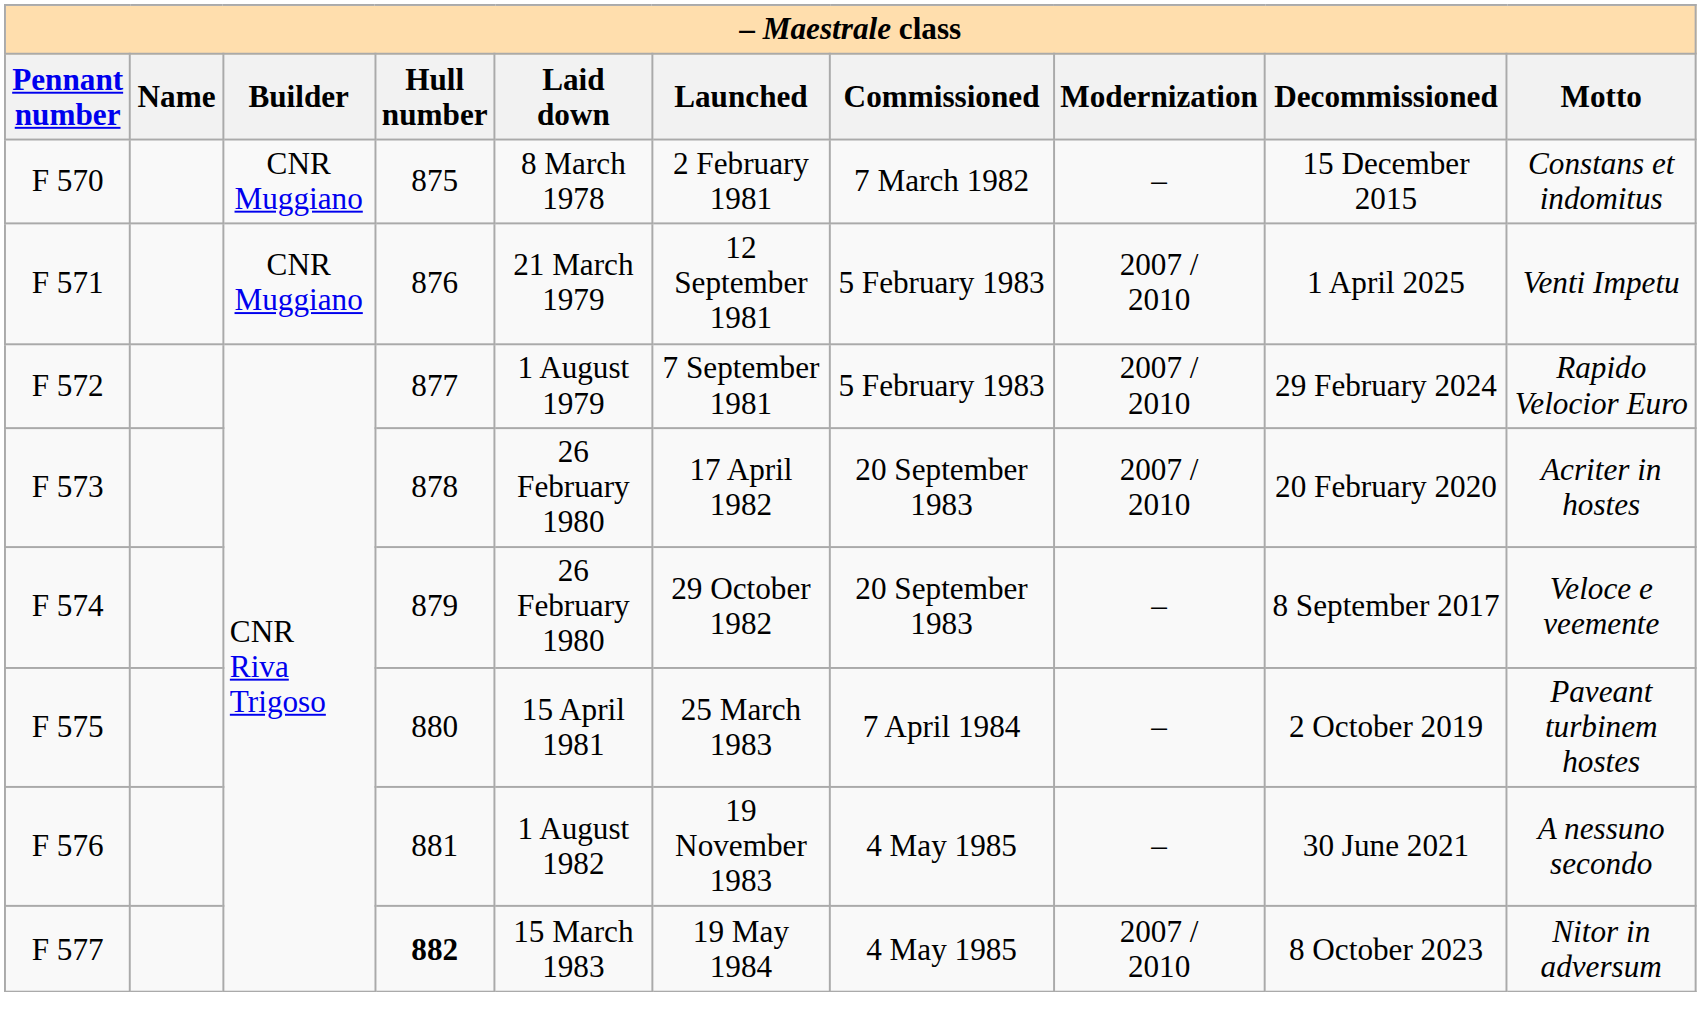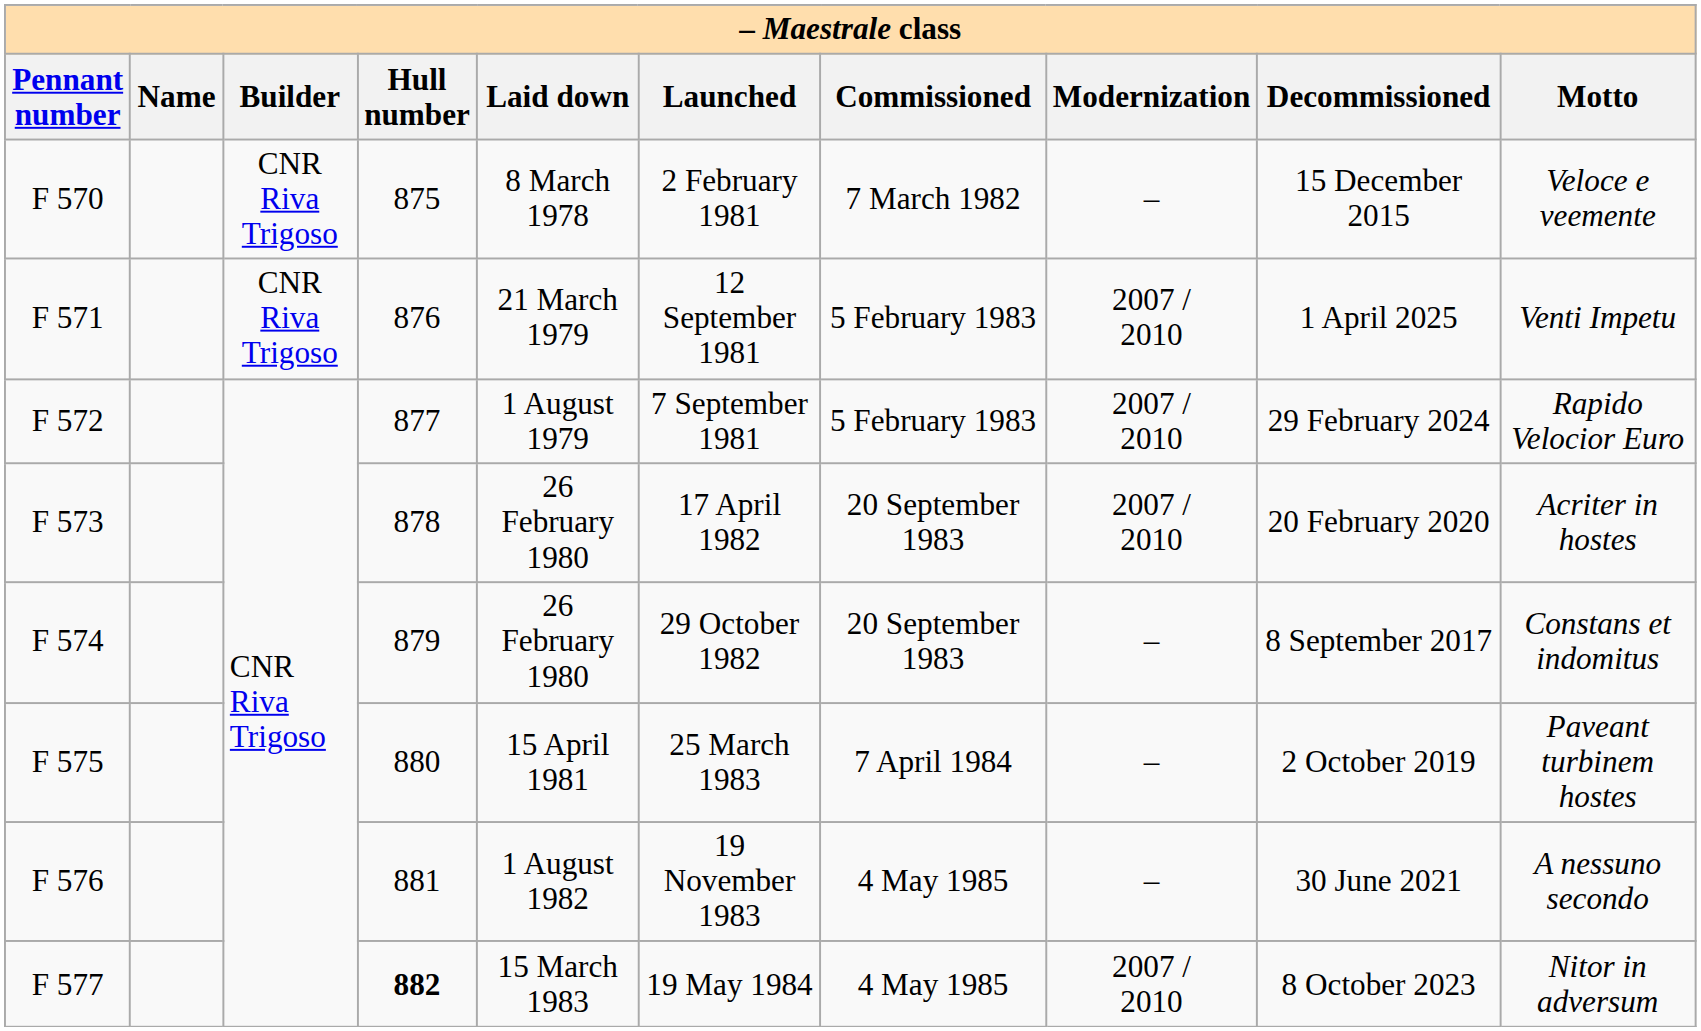 <table border="1" class="sortable wikitable">
 <tr>
 <th colspan="11" style="background:#ffdead;"> – <em>Maestrale</em> class</th>
 </tr>
 <tr>
 <th><a href='#'>Pennant<br>number</a></th>
 <th>Name</th>
 <th>Builder</th>
 <th>Hull<br>number</th>
 <th>Laid down</th>
 <th>Launched</th>
 <th>Commissioned</th>
 <th>Modernization</th>
 <th>Decommissioned</th>
 <th>Motto</th>
 </tr>
 <tr>
 <td align="center">F 570</td>
 <td></td>
-<td align="center">CNR<br><a href='#'>Muggiano</a></td>
+<td align="center">CNR<br><a href='#'>Riva Trigoso</a></td>
 <td align="center">875</td>
 <td align="center">8 March 1978</td>
 <td align="center">2 February 1981</td>
 <td align="center">7 March 1982</td>
 <td align="center">–</td>
 <td align="center">15 December 2015</td>
-<td align="center"><em>Constans et indomitus</em></td>
+<td align="center"><em>Veloce e veemente</em></td>
 </tr>
 <tr>
 <td align="center">F 571</td>
 <td></td>
-<td align="center">CNR<br><a href='#'>Muggiano</a></td>
+<td align="center">CNR<br><a href='#'>Riva Trigoso</a></td>
 <td align="center">876</td>
 <td align="center">21 March 1979</td>
 <td align="center">12 September 1981</td>
 <td align="center">5 February 1983</td>
 <td align="center">2007 /<br>2010</td>
 <td align="center">1 April 2025</td>
 <td align="center"><em>Venti Impetu</em></td>
 </tr>
 <tr>
 <td align="center">F 572</td>
 <td></td>
 <td rowspan=6>CNR<br><a href='#'>Riva Trigoso</a></td>
 <td align="center">877</td>
 <td align="center">1 August 1979</td>
 <td align="center">7 September 1981</td>
 <td align="center">5 February 1983</td>
 <td align="center">2007 /<br>2010</td>
 <td align="center">29 February 2024</td>
 <td align="center"><em>Rapido Velocior Euro</em></td>
 </tr>
 <tr>
 <td align="center">F 573</td>
 <td></td>
 <td align="center">878</td>
 <td align="center">26 February 1980</td>
 <td align="center">17 April 1982</td>
 <td align="center">20 September 1983</td>
 <td align="center">2007 /<br>2010</td>
 <td align="center">20 February 2020</td>
 <td align="center"><em>Acriter in hostes</em></td>
 </tr>
 <tr>
 <td align="center">F 574</td>
 <td></td>
 <td align="center">879</td>
 <td align="center">26 February 1980</td>
 <td align="center">29 October 1982</td>
 <td align="center">20 September 1983</td>
 <td align="center">–</td>
 <td align="center">8 September 2017</td>
-<td align="center"><em>Veloce e veemente</em></td>
+<td align="center"><em>Constans et indomitus</em></td>
 </tr>
 <tr>
 <td align="center">F 575</td>
 <td></td>
 <td align="center">880</td>
 <td align="center">15 April 1981</td>
 <td align="center">25 March 1983</td>
 <td align="center">7 April 1984</td>
 <td align="center">–</td>
 <td align="center">2 October 2019</td>
 <td align="center"><em>Paveant turbinem hostes</em></td>
 </tr>
 <tr>
 <td align="center">F 576</td>
 <td></td>
 <td align="center">881</td>
 <td align="center">1 August 1982</td>
 <td align="center">19 November 1983</td>
 <td align="center">4 May 1985</td>
 <td align="center">–</td>
 <td align="center">30 June 2021</td>
 <td align="center"><em>A nessuno secondo</em></td>
 </tr>
 <tr>
 <td align="center">F 577</td>
 <td></td>
 <td align="center"><strong>882</strong></td>
 <td align="center">15 March 1983</td>
 <td align="center">19 May 1984</td>
 <td align="center">4 May 1985</td>
 <td align="center">2007 /<br>2010</td>
 <td align="center">8 October 2023</td>
 <td align="center"><em>Nitor in adversum</em></td>
 </tr>
 </table>
